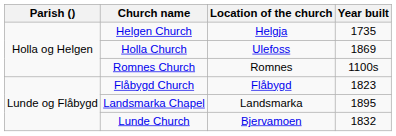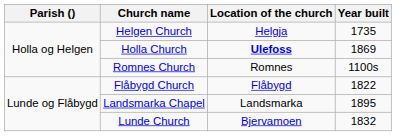 <table class="wikitable" style="text-align:center">
 <tr>
 <th>Parish ()</th>
 <th>Church name</th>
 <th>Location of the church</th>
 <th>Year built</th>
 </tr>
 <tr>
 <td rowspan="3">Holla og Helgen</td>
 <td><a href='#'>Helgen Church</a></td>
 <td><a href='#'>Helgja</a></td>
 <td>1735</td>
 </tr>
 <tr>
 <td><a href='#'>Holla Church</a></td>
-<td><a href='#'>Ulefoss</a></td>
+<td><strong><a href='#'>Ulefoss</a></strong></td>
 <td>1869</td>
 </tr>
 <tr>
 <td><a href='#'>Romnes Church</a></td>
 <td>Romnes</td>
 <td>1100s</td>
 </tr>
 <tr>
 <td rowspan="3">Lunde og Flåbygd</td>
 <td><a href='#'>Flåbygd Church</a></td>
 <td><a href='#'>Flåbygd</a></td>
-<td>1823</td>
+<td>1822</td>
 </tr>
 <tr>
 <td><a href='#'>Landsmarka Chapel</a></td>
 <td>Landsmarka</td>
 <td>1895</td>
 </tr>
 <tr>
 <td><a href='#'>Lunde Church</a></td>
 <td><a href='#'>Bjervamoen</a></td>
 <td>1832</td>
 </tr>
 </table>
